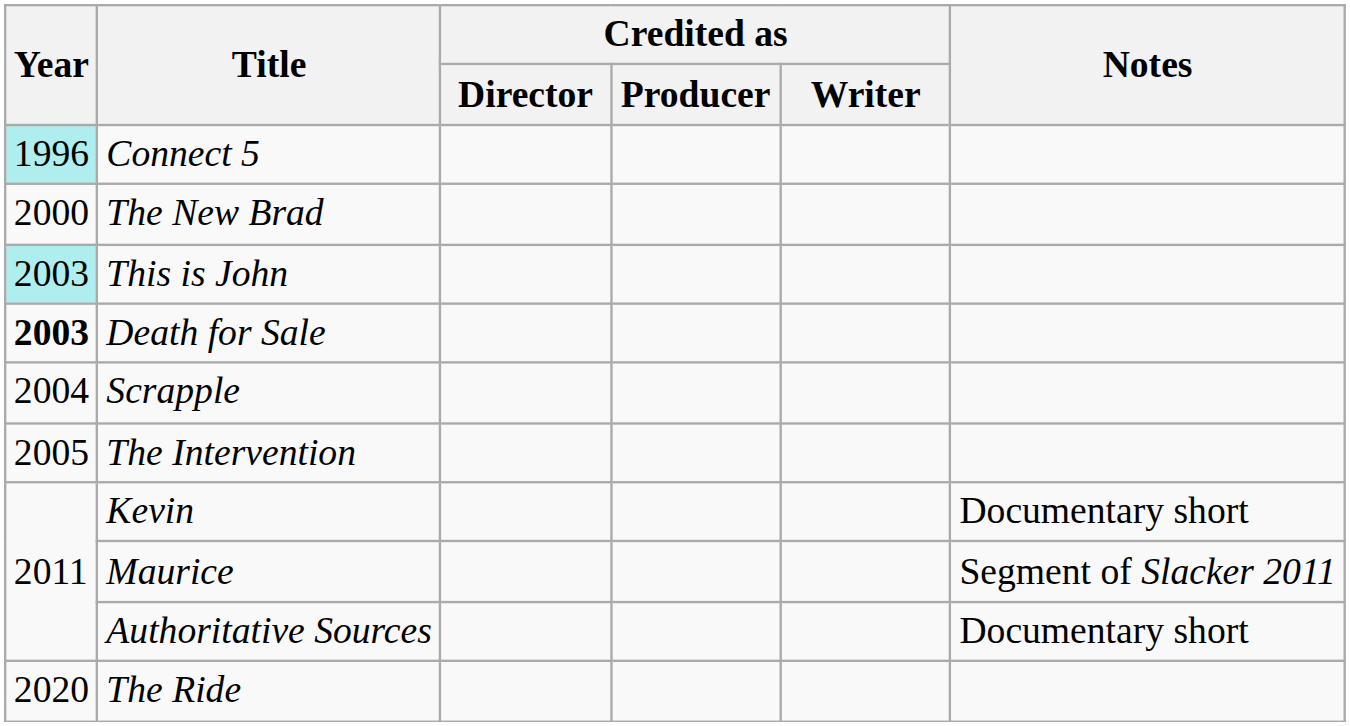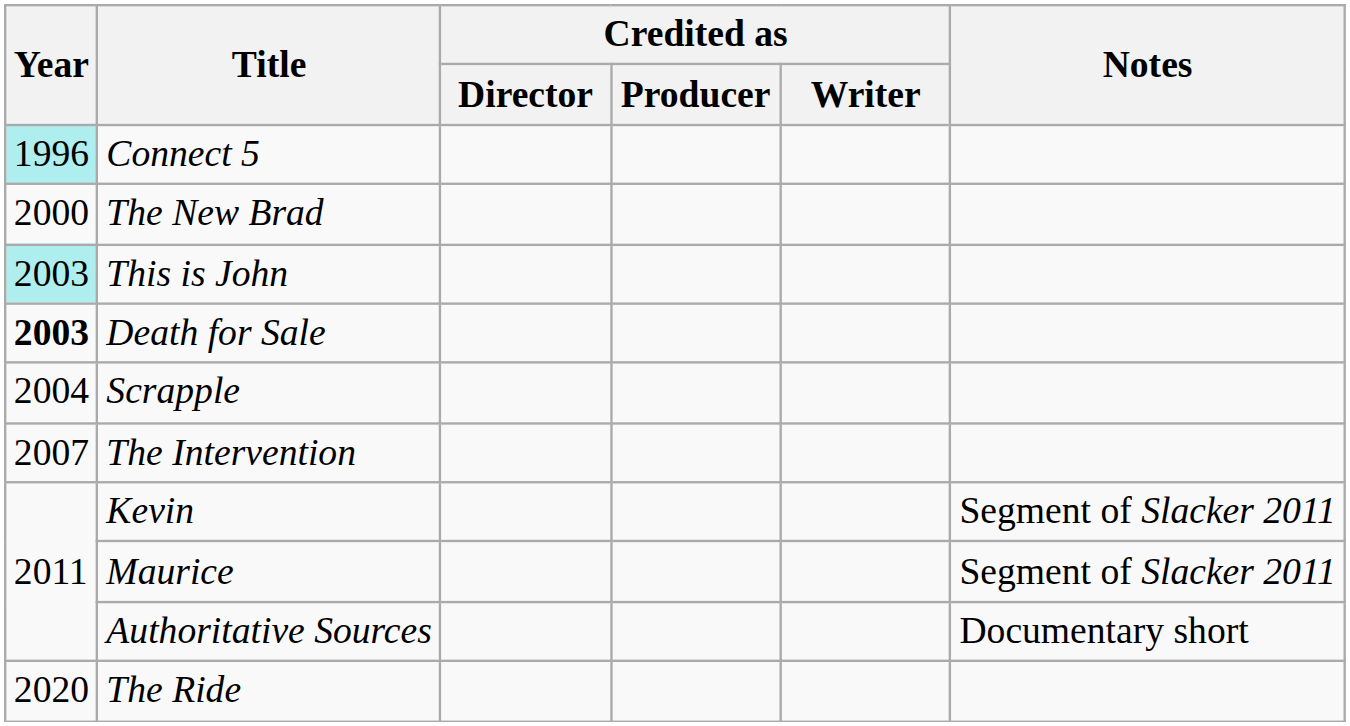 <table class="wikitable sortable">
 <tr>
 <th rowspan="2">Year</th>
 <th rowspan="2">Title</th>
 <th colspan="3">Credited as</th>
 <th rowspan=2>Notes</th>
 </tr>
 <tr>
 <th width=65>Director</th>
 <th width=65>Producer</th>
 <th width=65>Writer</th>
 </tr>
 <tr>
 <td style="background: paleturquoise;">1996</td>
 <td><em>Connect 5</em></td>
 <td></td>
 <td></td>
 <td></td>
 <td></td>
 </tr>
 <tr>
 <td>2000</td>
 <td><em>The New Brad</em></td>
 <td></td>
 <td></td>
 <td></td>
 <td></td>
 </tr>
 <tr>
 <td style="background: paleturquoise;">2003</td>
 <td><em>This is John</em></td>
 <td></td>
 <td></td>
 <td></td>
 <td></td>
 </tr>
 <tr>
 <td><strong>2003</strong></td>
 <td><em>Death for Sale </em></td>
 <td></td>
 <td></td>
 <td></td>
 <td></td>
 </tr>
 <tr>
 <td>2004</td>
 <td><em>Scrapple</em></td>
 <td></td>
 <td></td>
 <td></td>
 <td></td>
 </tr>
 <tr>
-<td>2005</td>
+<td>2007</td>
 <td><em>The Intervention</em></td>
 <td></td>
 <td></td>
 <td></td>
 <td></td>
 </tr>
 <tr>
 <td rowspan=3>2011</td>
 <td><em>Kevin</em></td>
 <td></td>
 <td></td>
 <td></td>
-<td>Documentary short</td>
+<td>Segment of <em>Slacker 2011</em></td>
 </tr>
 <tr>
 <td><em>Maurice</em></td>
 <td></td>
 <td></td>
 <td></td>
 <td>Segment of <em>Slacker 2011</em></td>
 </tr>
 <tr>
 <td><em>Authoritative Sources</em></td>
 <td></td>
 <td></td>
 <td></td>
 <td>Documentary short</td>
 </tr>
 <tr>
 <td>2020</td>
 <td><em>The Ride</em></td>
 <td></td>
 <td></td>
 <td></td>
 <td></td>
 </tr>
 <tr>
 </tr>
 </table>
